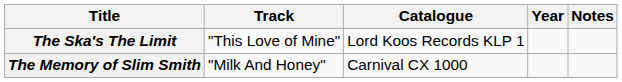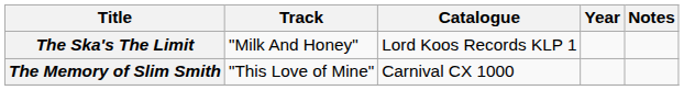 <table class="wikitable plainrowheaders sortable">
 <tr>
 <th scope="col" class="unsortable">Title</th>
 <th scope="col">Track</th>
 <th scope="col">Catalogue</th>
 <th scope="col">Year</th>
 <th scope="col" class="unsortable">Notes</th>
 </tr>
 <tr>
 <th scope="row"><em>The Ska's The Limit</em></th>
-<td>"This Love of Mine"</td>
+<td>"Milk And Honey"</td>
 <td>Lord Koos Records KLP 1</td>
 <td></td>
 <td></td>
 </tr>
 <tr>
 <th scope="row"><em>The Memory of Slim Smith</em></th>
-<td>"Milk And Honey"</td>
+<td>"This Love of Mine"</td>
 <td>Carnival CX 1000</td>
 <td></td>
 <td></td>
 </tr>
 <tr>
 </tr>
 </table>
